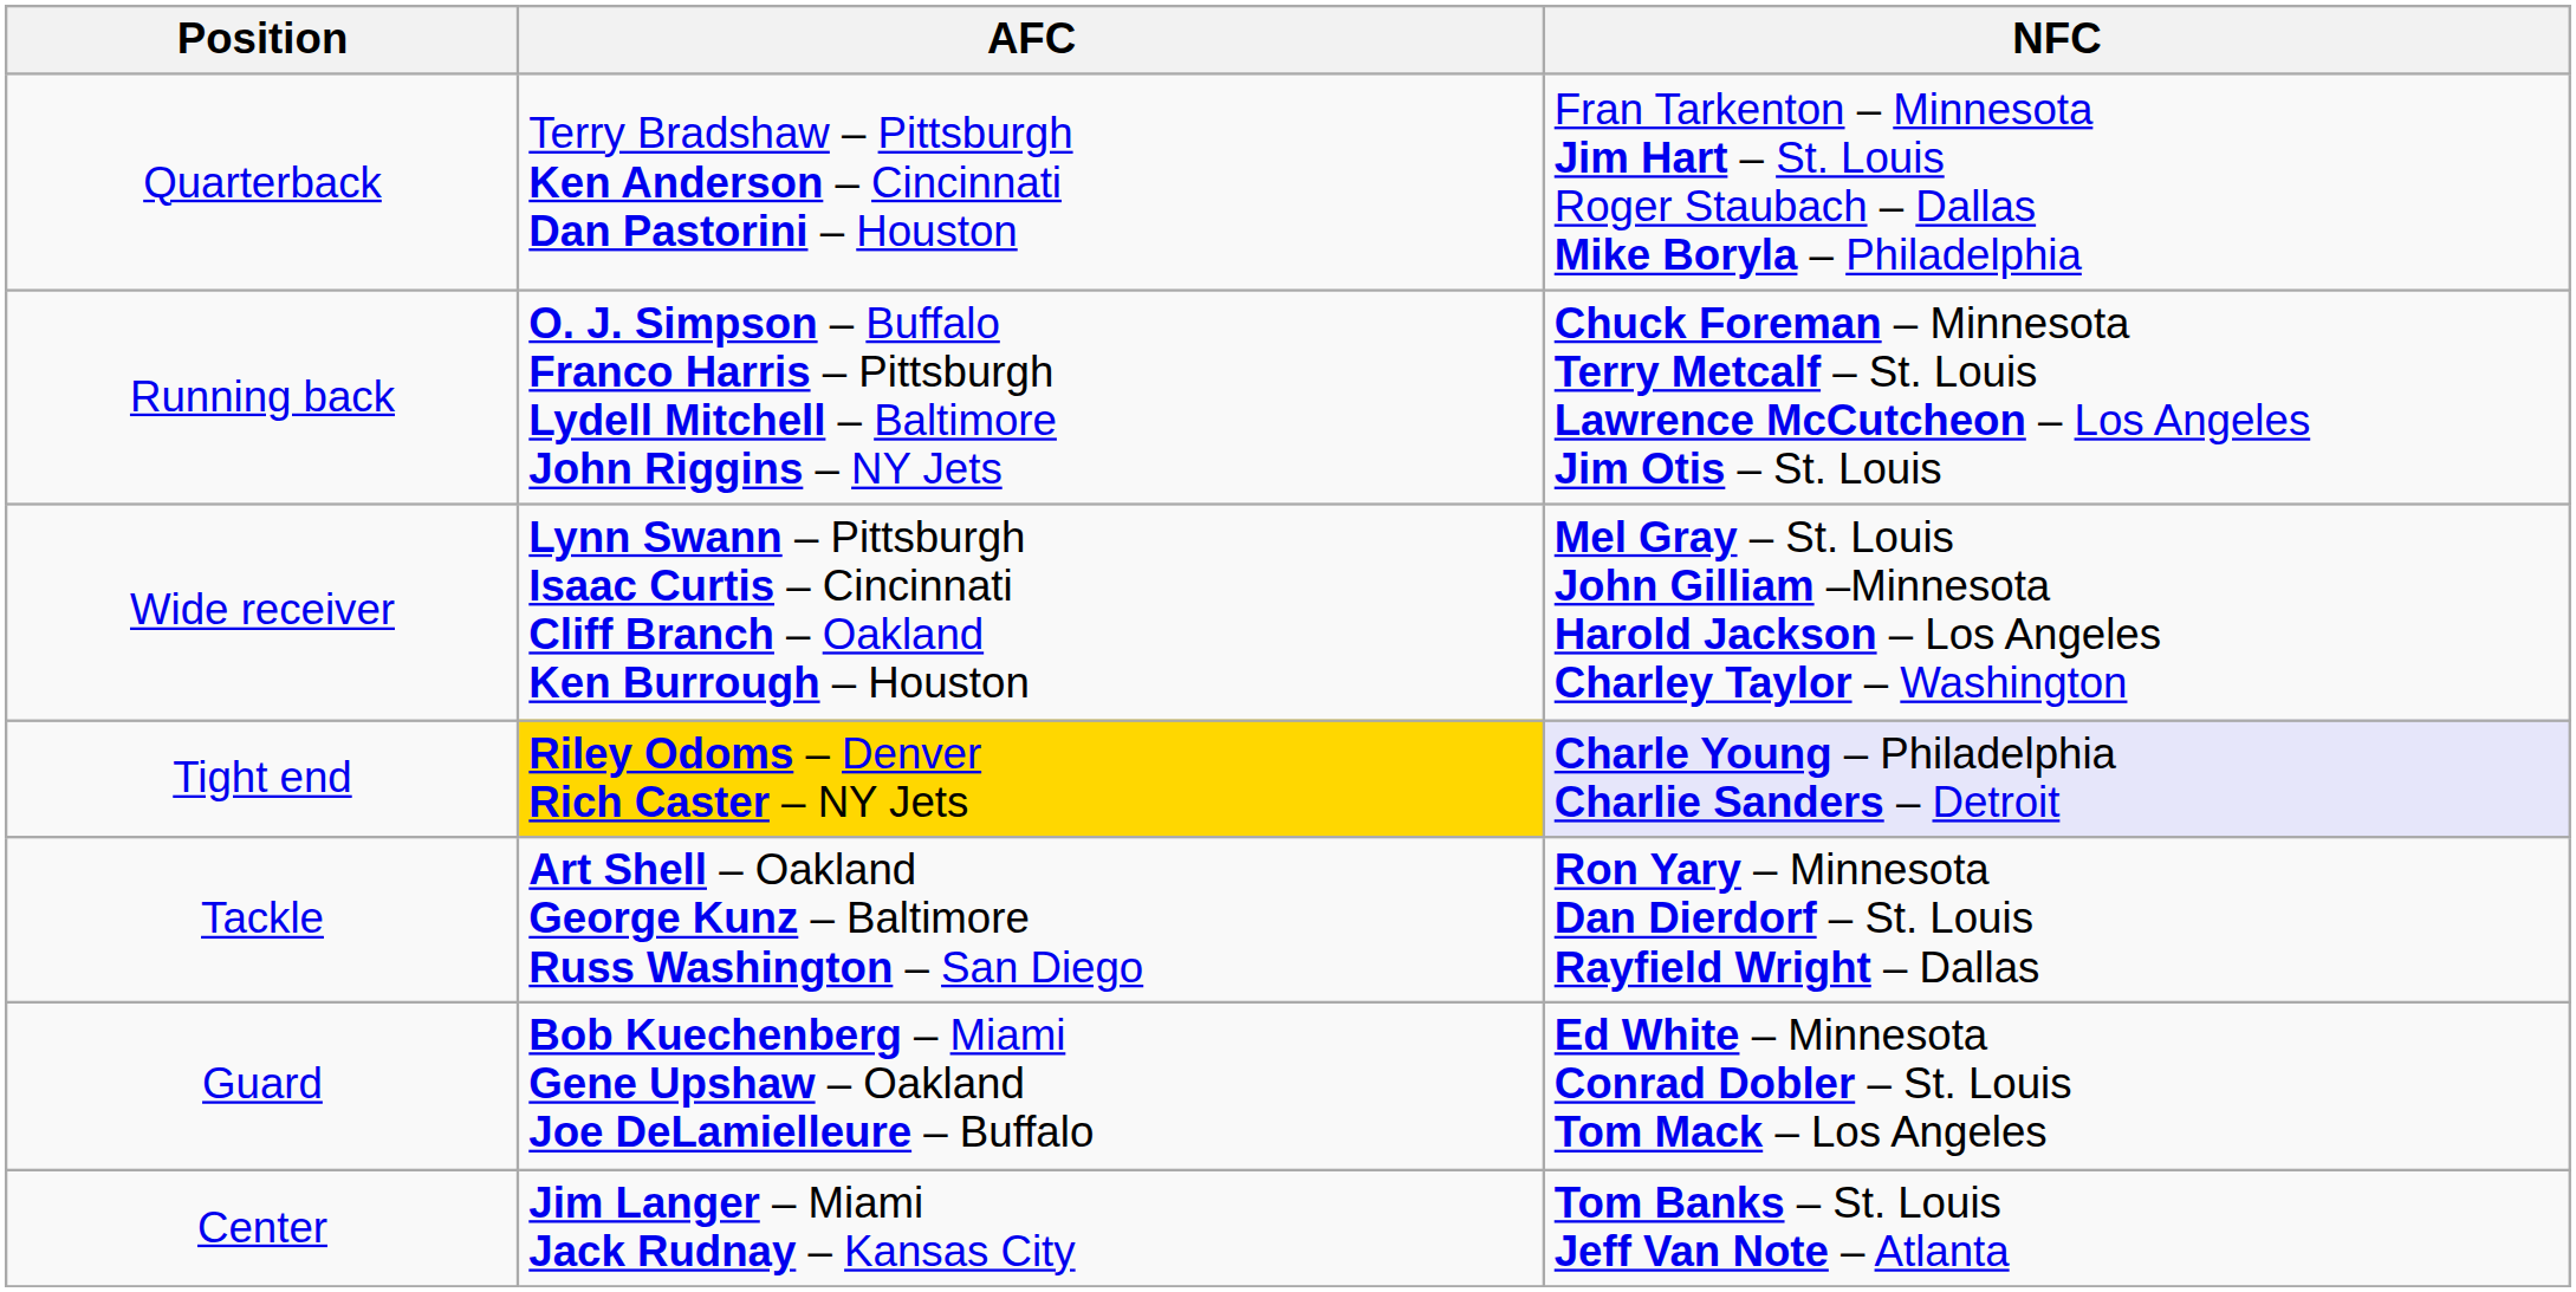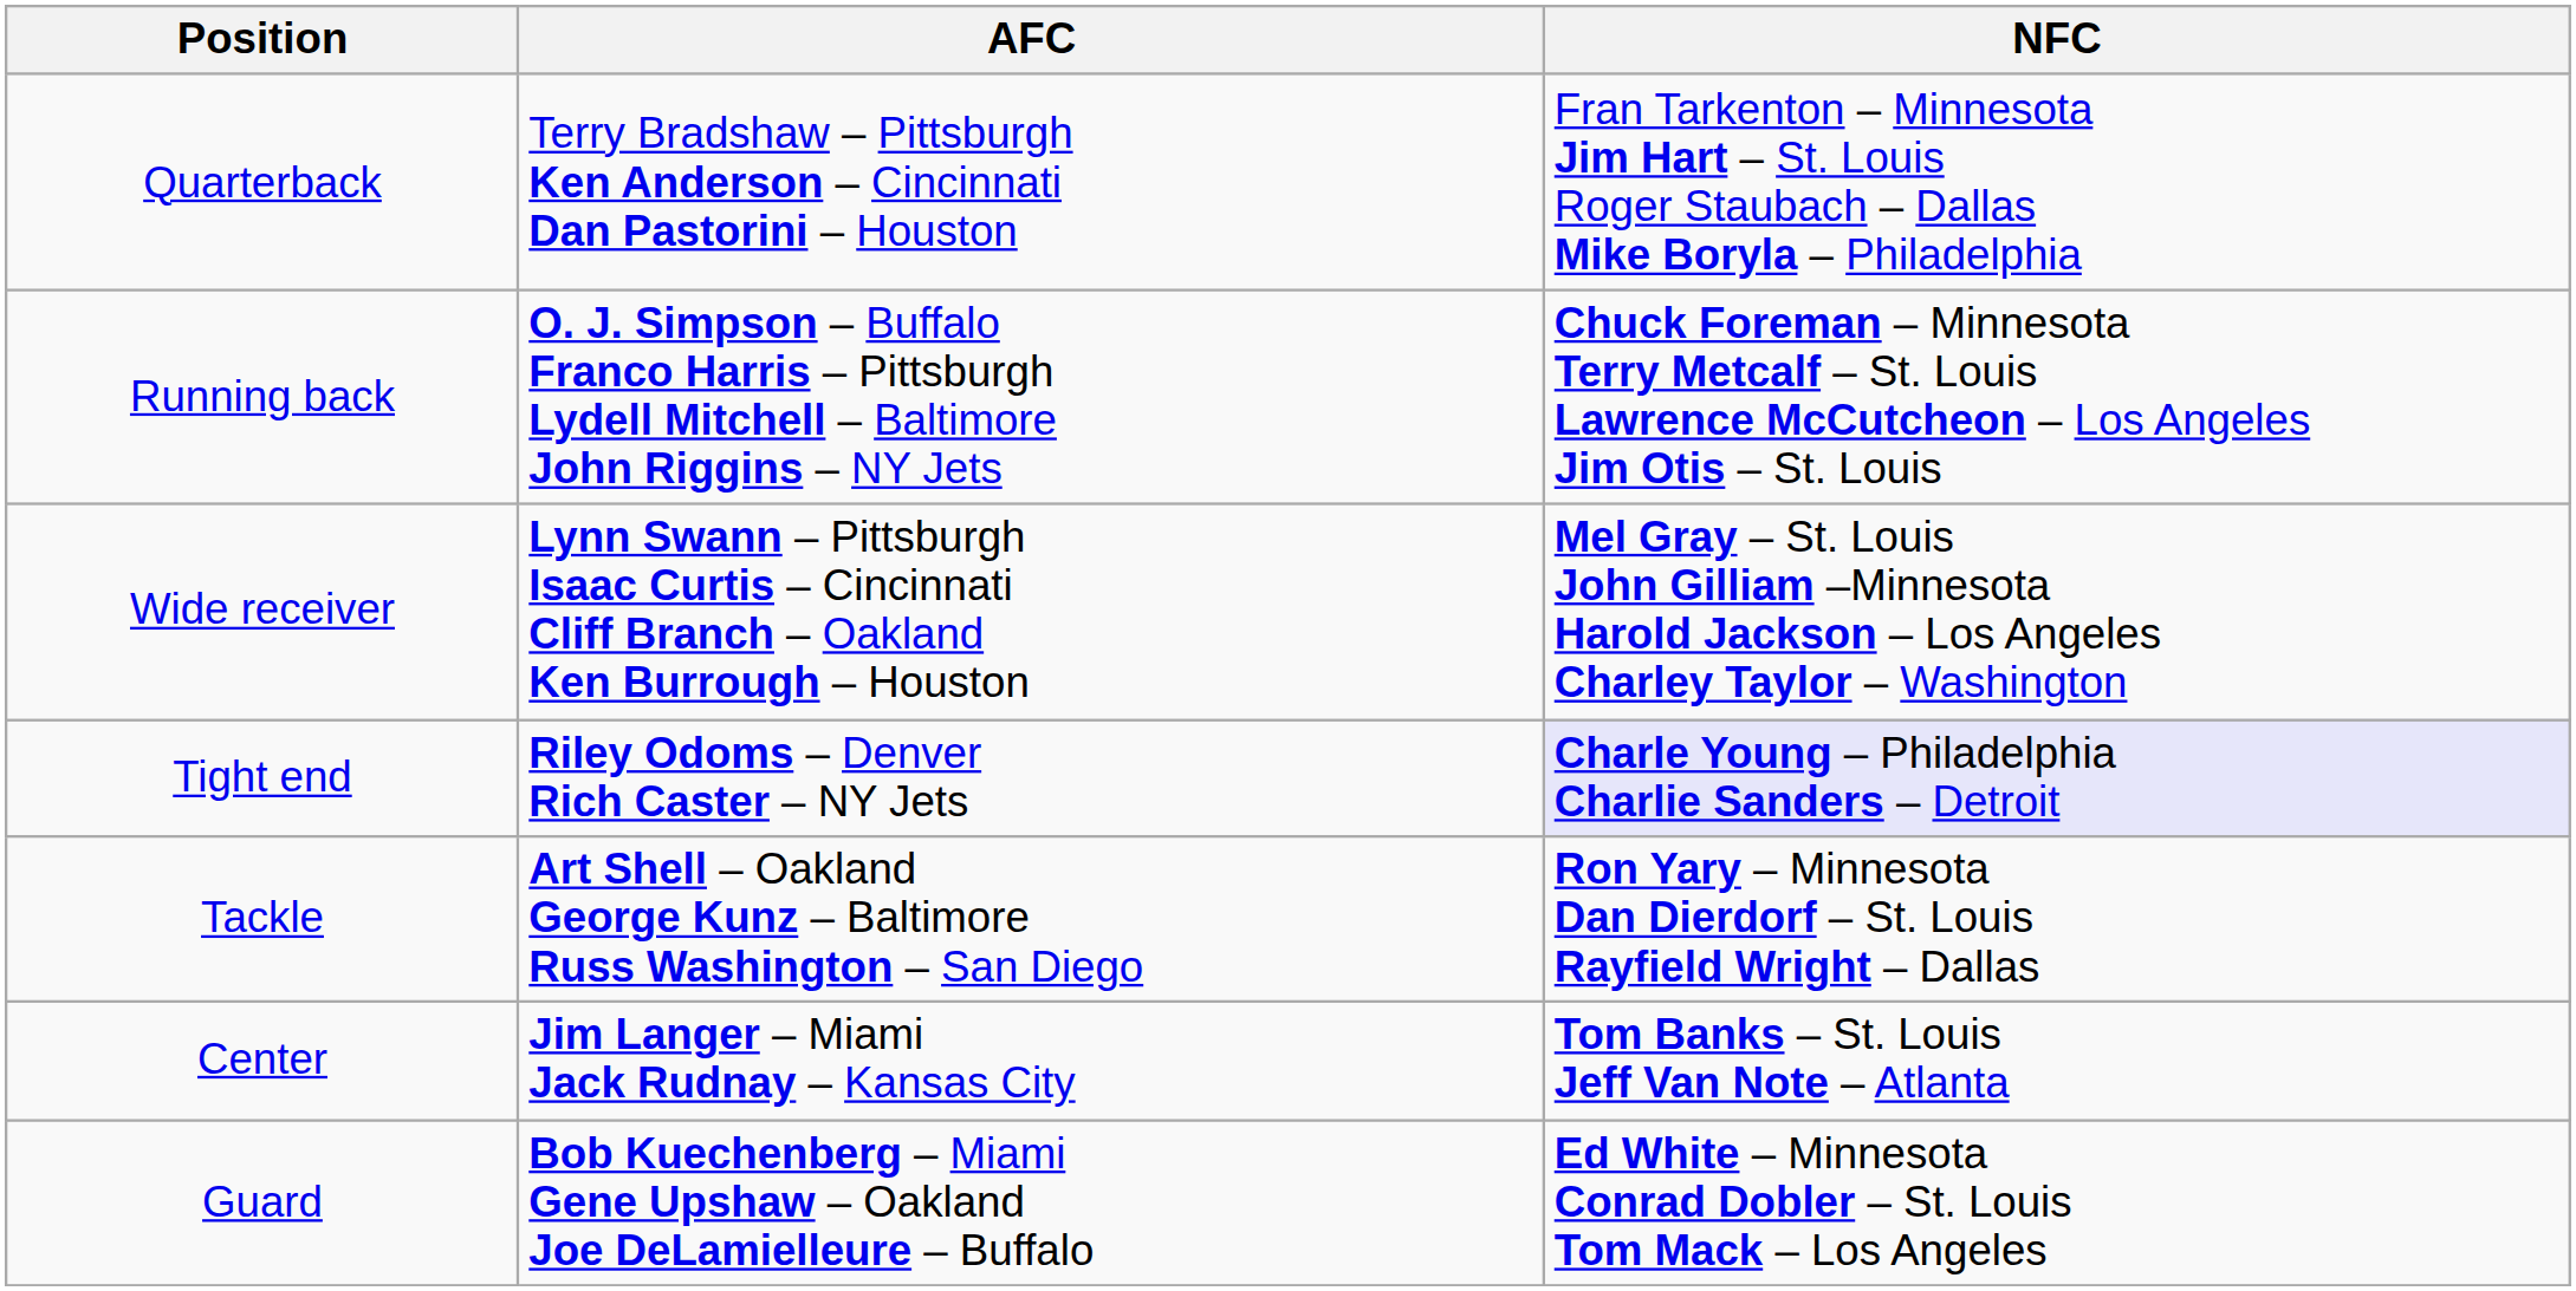 <table class="wikitable" width=75%>
 <tr>
 <th width=20%>Position</th>
 <th width=40%>AFC</th>
 <th width=40%>NFC</th>
 </tr>
 <tr>
 <td align=center><a href='#'>Quarterback</a></td>
 <td><a href='#'>Terry Bradshaw</a> – <a href='#'>Pittsburgh</a><br><strong><a href='#'>Ken Anderson</a></strong> – <a href='#'>Cincinnati</a><br><strong><a href='#'>Dan Pastorini</a></strong> – <a href='#'>Houston</a></td>
 <td><a href='#'>Fran Tarkenton</a> – <a href='#'>Minnesota</a> <br><strong><a href='#'>Jim Hart</a></strong> – <a href='#'>St. Louis</a> <br><a href='#'>Roger Staubach</a> – <a href='#'>Dallas</a> <br><strong><a href='#'>Mike Boryla</a></strong> – <a href='#'>Philadelphia</a></td>
 </tr>
 <tr>
 <td align=center><a href='#'>Running back</a></td>
 <td><strong><a href='#'>O. J. Simpson</a></strong> – <a href='#'>Buffalo</a> <br><strong><a href='#'>Franco Harris</a></strong> –  Pittsburgh <br><strong><a href='#'>Lydell Mitchell</a></strong> – <a href='#'>Baltimore</a> <br><strong><a href='#'>John Riggins</a></strong> – <a href='#'>NY Jets</a></td>
 <td><strong><a href='#'>Chuck Foreman</a></strong> – Minnesota<br><strong><a href='#'>Terry Metcalf</a></strong> – St. Louis<br><strong><a href='#'>Lawrence McCutcheon</a></strong> – <a href='#'>Los Angeles</a><br><strong><a href='#'>Jim Otis</a></strong> – St. Louis</td>
 </tr>
 <tr>
 <td align=center><a href='#'>Wide receiver</a></td>
 <td><strong><a href='#'>Lynn Swann</a></strong> – Pittsburgh<br><strong><a href='#'>Isaac Curtis</a></strong> – Cincinnati<br><strong><a href='#'>Cliff Branch</a></strong> – <a href='#'>Oakland</a><br><strong><a href='#'>Ken Burrough</a></strong> –  Houston</td>
 <td><strong><a href='#'>Mel Gray</a></strong> –  St. Louis<br><strong><a href='#'>John Gilliam</a></strong> –Minnesota<br><strong><a href='#'>Harold Jackson</a></strong> –  Los Angeles<br><strong><a href='#'>Charley Taylor</a></strong> – <a href='#'>Washington</a></td>
 </tr>
 <tr>
 <td align=center><a href='#'>Tight end</a></td>
-<td style="background: gold;"><strong><a href='#'>Riley Odoms</a></strong> – <a href='#'>Denver</a><br><strong><a href='#'>Rich Caster</a></strong> – NY Jets</td>
+<td><strong><a href='#'>Riley Odoms</a></strong> – <a href='#'>Denver</a><br><strong><a href='#'>Rich Caster</a></strong> – NY Jets</td>
 <td style="background: lavender;"><strong><a href='#'>Charle Young</a></strong> –  Philadelphia<br><strong><a href='#'>Charlie Sanders</a></strong> – <a href='#'>Detroit</a></td>
 </tr>
 <tr>
 <td align=center><a href='#'>Tackle</a></td>
 <td><strong><a href='#'>Art Shell</a></strong> –  Oakland<br><strong><a href='#'>George Kunz</a></strong> –  Baltimore<br><strong><a href='#'>Russ Washington</a></strong> – <a href='#'>San Diego</a></td>
 <td><strong><a href='#'>Ron Yary</a></strong> –  Minnesota<br><strong><a href='#'>Dan Dierdorf</a></strong> –  St. Louis<br><strong><a href='#'>Rayfield Wright</a></strong> –  Dallas</td>
 </tr>
 <tr>
+<td align=center><a href='#'>Center</a></td>
+<td><strong><a href='#'>Jim Langer</a></strong> –  Miami<br><strong><a href='#'>Jack Rudnay</a></strong> – <a href='#'>Kansas City</a></td>
+<td><strong><a href='#'>Tom Banks</a></strong> –  St. Louis<br><strong><a href='#'>Jeff Van Note</a></strong> – <a href='#'>Atlanta</a></td>
+</tr>
+<tr>
 <td align=center><a href='#'>Guard</a></td>
 <td><strong><a href='#'>Bob Kuechenberg</a></strong> – <a href='#'>Miami</a><br><strong><a href='#'>Gene Upshaw</a></strong> –  Oakland<br><strong><a href='#'>Joe DeLamielleure</a></strong> –  Buffalo</td>
 <td><strong><a href='#'>Ed White</a></strong> –  Minnesota<br><strong><a href='#'>Conrad Dobler</a></strong> –  St. Louis<br><strong><a href='#'>Tom Mack</a></strong> –  Los Angeles</td>
 </tr>
-<tr>
-<td align=center><a href='#'>Center</a></td>
-<td><strong><a href='#'>Jim Langer</a></strong> –  Miami<br><strong><a href='#'>Jack Rudnay</a></strong> – <a href='#'>Kansas City</a></td>
-<td><strong><a href='#'>Tom Banks</a></strong> –  St. Louis<br><strong><a href='#'>Jeff Van Note</a></strong> – <a href='#'>Atlanta</a></td>
-</tr>
 </table>
